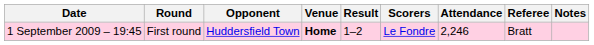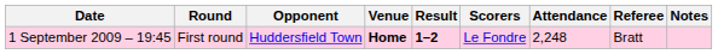 <table class="wikitable">
 <tr>
 <th>Date</th>
 <th>Round</th>
 <th>Opponent</th>
 <th>Venue</th>
 <th>Result</th>
 <th>Scorers</th>
 <th>Attendance</th>
 <th>Referee</th>
 <th>Notes</th>
 </tr>
 <tr bgcolor="#ffd0e3">
 <td>1 September 2009 – 19:45</td>
 <td>First round</td>
 <td><a href='#'>Huddersfield Town</a></td>
 <td><strong>Home</strong></td>
-<td>1–2</td>
+<td><strong>1–2</strong></td>
 <td><a href='#'>Le Fondre</a></td>
-<td>2,246</td>
+<td>2,248</td>
 <td>Bratt</td>
 <td></td>
 </tr>
 </table>
